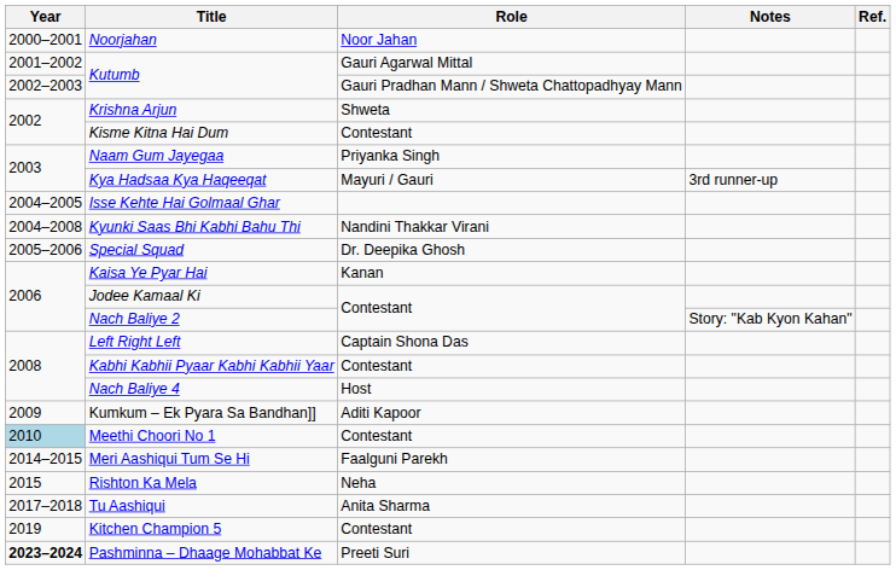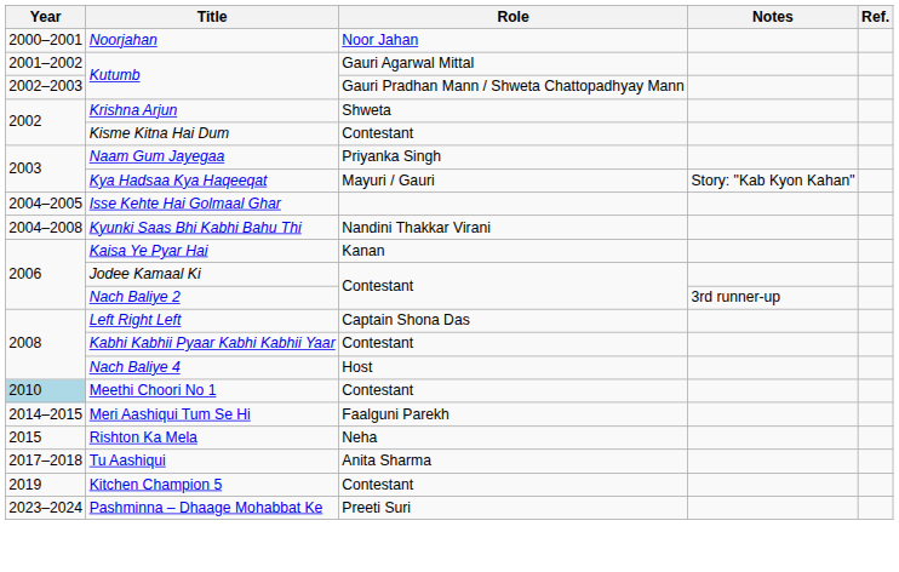 <table class="wikitable sortable">
 <tr>
 <th>Year</th>
 <th>Title</th>
 <th>Role</th>
 <th class="unsortable">Notes</th>
 <th class="unsortable">Ref.</th>
 </tr>
 <tr>
 <td>2000–2001</td>
 <td><em><a href='#'>Noorjahan</a></em></td>
 <td><a href='#'>Noor Jahan</a></td>
 <td></td>
 <td></td>
 </tr>
 <tr>
 <td>2001–2002</td>
 <td rowspan="2"><em><a href='#'>Kutumb</a></em></td>
 <td>Gauri Agarwal Mittal</td>
 <td></td>
 <td></td>
 </tr>
 <tr>
 <td>2002–2003</td>
 <td>Gauri Pradhan Mann / Shweta Chattopadhyay Mann</td>
 <td></td>
 <td></td>
 </tr>
 <tr>
 <td rowspan="2">2002</td>
 <td><em><a href='#'>Krishna Arjun</a></em></td>
 <td>Shweta</td>
 <td></td>
 <td></td>
 </tr>
 <tr>
 <td><em>Kisme Kitna Hai Dum</em></td>
 <td>Contestant</td>
 <td></td>
 <td></td>
 </tr>
 <tr>
 <td rowspan="2">2003</td>
 <td><em><a href='#'>Naam Gum Jayegaa</a></em></td>
 <td>Priyanka Singh</td>
 <td></td>
 <td></td>
 </tr>
 <tr>
 <td><em><a href='#'>Kya Hadsaa Kya Haqeeqat</a></em></td>
 <td>Mayuri / Gauri</td>
-<td>3rd runner-up</td>
+<td>Story: "Kab Kyon Kahan"</td>
 <td></td>
 </tr>
 <tr>
 <td>2004–2005</td>
 <td><em><a href='#'>Isse Kehte Hai Golmaal Ghar</a></em></td>
 <td></td>
 <td></td>
 <td></td>
 </tr>
 <tr>
 <td>2004–2008</td>
 <td><em><a href='#'>Kyunki Saas Bhi Kabhi Bahu Thi</a></em></td>
 <td>Nandini Thakkar Virani</td>
-<td></td>
-<td></td>
-</tr>
-<tr>
-<td>2005–2006</td>
-<td><em><a href='#'>Special Squad</a></em></td>
-<td>Dr. Deepika Ghosh</td>
 <td></td>
 <td></td>
 </tr>
 <tr>
 <td rowspan="3">2006</td>
 <td><em><a href='#'>Kaisa Ye Pyar Hai</a></em></td>
 <td>Kanan</td>
 <td></td>
 <td></td>
 </tr>
 <tr>
 <td><em>Jodee Kamaal Ki</em></td>
 <td rowspan="2">Contestant</td>
 <td></td>
 <td></td>
 </tr>
 <tr>
 <td><em><a href='#'>Nach Baliye 2</a></em></td>
-<td>Story: "Kab Kyon Kahan"</td>
+<td>3rd runner-up</td>
 <td></td>
 </tr>
 <tr>
 <td rowspan="3">2008</td>
 <td><em><a href='#'>Left Right Left</a></em></td>
 <td>Captain Shona Das</td>
 <td></td>
 <td></td>
 </tr>
 <tr>
 <td><em><a href='#'>Kabhi Kabhii Pyaar Kabhi Kabhii Yaar</a></em></td>
 <td>Contestant</td>
 <td></td>
 <td></td>
 </tr>
 <tr>
 <td><em><a href='#'>Nach Baliye 4</a></em></td>
 <td>Host</td>
-<td></td>
-<td></td>
-</tr>
-<tr>
-<td>2009</td>
-<td>Kumkum – Ek Pyara Sa Bandhan]]<em></td>
-<td>Aditi Kapoor</td>
 <td></td>
 <td></td>
 </tr>
 <tr>
 <td style="background: lightblue;">2010</td>
 <td></em><a href='#'>Meethi Choori No 1</a><em></td>
 <td>Contestant</td>
 <td></td>
 <td></td>
 </tr>
 <tr>
 <td>2014–2015</td>
 <td></em><a href='#'>Meri Aashiqui Tum Se Hi</a><em></td>
 <td>Faalguni Parekh</td>
 <td></td>
 <td></td>
 </tr>
 <tr>
 <td>2015</td>
 <td></em><a href='#'>Rishton Ka Mela</a><em></td>
 <td>Neha</td>
 <td></td>
 <td></td>
 </tr>
 <tr>
 <td>2017–2018</td>
 <td></em><a href='#'>Tu Aashiqui</a><em></td>
 <td>Anita Sharma</td>
 <td></td>
 <td></td>
 </tr>
 <tr>
 <td>2019</td>
 <td></em><a href='#'>Kitchen Champion 5</a><em></td>
 <td>Contestant</td>
 <td></td>
 <td></td>
 </tr>
 <tr>
-<td><strong>2023–2024</strong></td>
+<td>2023–2024</td>
 <td></em><a href='#'>Pashminna – Dhaage Mohabbat Ke</a><em></td>
 <td>Preeti Suri</td>
 <td></td>
 <td></td>
 </tr>
 </table>
